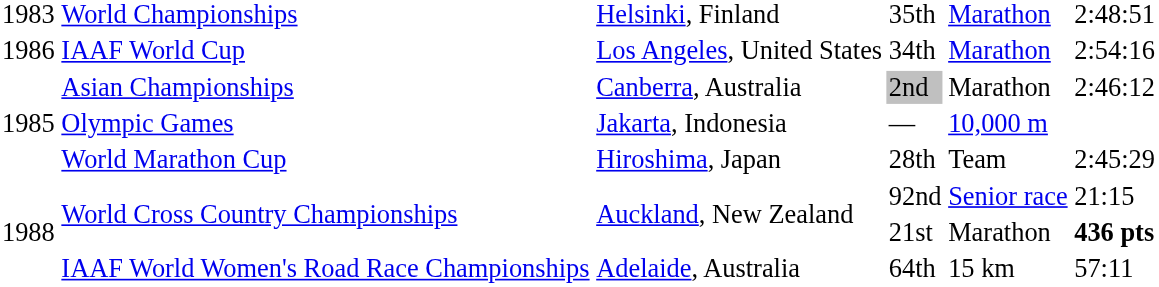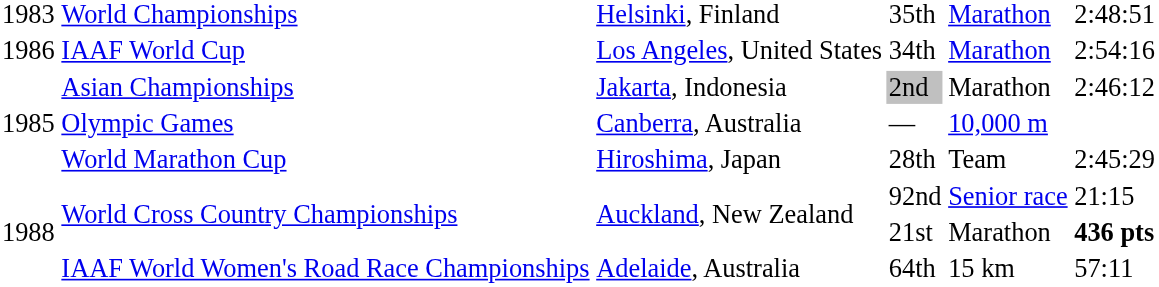 <table>
 <tr>
 <td>1983</td>
 <td><a href='#'>World Championships</a></td>
 <td><a href='#'>Helsinki</a>, Finland</td>
 <td>35th</td>
 <td><a href='#'>Marathon</a></td>
 <td>2:48:51</td>
 </tr>
 <tr>
 <td>1986</td>
 <td><a href='#'>IAAF World Cup</a></td>
 <td><a href='#'>Los Angeles</a>, United States</td>
 <td>34th</td>
 <td><a href='#'>Marathon</a></td>
 <td>2:54:16</td>
 </tr>
 <tr>
 <td rowspan=3>1985</td>
 <td><a href='#'>Asian Championships</a></td>
-<td><a href='#'>Canberra</a>, Australia</td>
+<td><a href='#'>Jakarta</a>, Indonesia</td>
 <td bgcolor=silver>2nd</td>
 <td>Marathon</td>
 <td>2:46:12</td>
 </tr>
 <tr>
 <td><a href='#'>Olympic Games</a></td>
-<td><a href='#'>Jakarta</a>, Indonesia</td>
+<td><a href='#'>Canberra</a>, Australia</td>
 <td>—</td>
 <td><a href='#'>10,000 m</a></td>
 <td></td>
 </tr>
 <tr>
 <td><a href='#'>World Marathon Cup</a></td>
 <td><a href='#'>Hiroshima</a>, Japan</td>
 <td>28th</td>
 <td>Team</td>
 <td>2:45:29</td>
 </tr>
 <tr>
 <td rowspan=3>1988</td>
 <td rowspan=2><a href='#'>World Cross Country Championships</a></td>
 <td rowspan=2><a href='#'>Auckland</a>, New Zealand</td>
 <td>92nd</td>
 <td><a href='#'>Senior race</a></td>
 <td>21:15</td>
 </tr>
 <tr>
 <td>21st</td>
 <td>Marathon</td>
 <td><strong>436 pts</strong></td>
 </tr>
 <tr>
 <td><a href='#'>IAAF World Women's Road Race Championships</a></td>
 <td><a href='#'>Adelaide</a>, Australia</td>
 <td>64th</td>
 <td>15 km</td>
 <td>57:11</td>
 </tr>
 </table>
